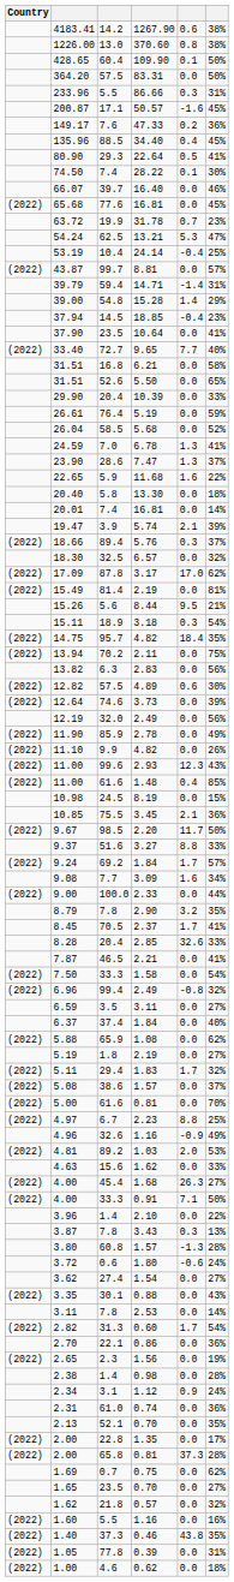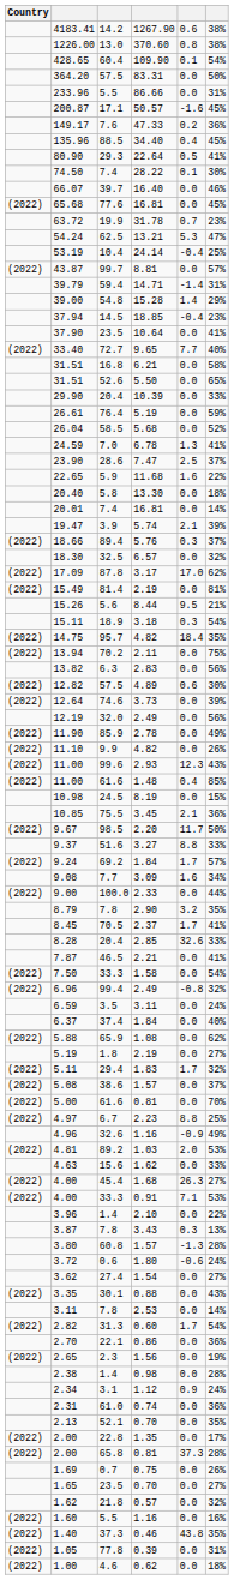 <table class="sortable wikitable sticky-header static-row-numbers sort-under col1left" >
 <tr>
 <th>Country</th>
 <th></th>
 <th></th>
 <th></th>
 <th></th>
 <th></th>
 </tr>
 <tr class="static-row-numbers-norank">
 <td></td>
 <td>4183.41</td>
 <td>14.2</td>
 <td>1267.90</td>
 <td>0.6</td>
 <td>38%</td>
 </tr>
 <tr>
 <td></td>
 <td>1226.00</td>
 <td>13.0</td>
 <td>370.60</td>
 <td>0.8</td>
 <td>38%</td>
 </tr>
 <tr>
 <td></td>
 <td>428.65</td>
 <td>60.4</td>
 <td>109.90</td>
 <td>0.1</td>
-<td>50%</td>
+<td>54%</td>
 </tr>
 <tr>
 <td></td>
 <td>364.20</td>
 <td>57.5</td>
 <td>83.31</td>
 <td>0.0</td>
 <td>50%</td>
 </tr>
 <tr>
 <td></td>
 <td>233.96</td>
 <td>5.5</td>
 <td>86.66</td>
-<td>0.3</td>
+<td>0.0</td>
 <td>31%</td>
 </tr>
 <tr>
 <td></td>
 <td>200.87</td>
 <td>17.1</td>
 <td>50.57</td>
 <td>-1.6</td>
 <td>45%</td>
 </tr>
 <tr>
 <td></td>
 <td>149.17</td>
 <td>7.6</td>
 <td>47.33</td>
 <td>0.2</td>
 <td>36%</td>
 </tr>
 <tr>
 <td></td>
 <td>135.96</td>
 <td>88.5</td>
 <td>34.40</td>
 <td>0.4</td>
 <td>45%</td>
 </tr>
 <tr>
 <td></td>
 <td>80.90</td>
 <td>29.3</td>
 <td>22.64</td>
 <td>0.5</td>
 <td>41%</td>
 </tr>
 <tr>
 <td></td>
 <td>74.50</td>
 <td>7.4</td>
 <td>28.22</td>
 <td>0.1</td>
 <td>30%</td>
 </tr>
 <tr>
 <td></td>
 <td>66.07</td>
 <td>39.7</td>
 <td>16.40</td>
 <td>0.0</td>
 <td>46%</td>
 </tr>
 <tr>
 <td> (2022)</td>
 <td>65.68</td>
 <td>77.6</td>
 <td>16.81</td>
 <td>0.0</td>
 <td>45%</td>
 </tr>
 <tr>
 <td></td>
 <td>63.72</td>
 <td>19.9</td>
 <td>31.78</td>
 <td>0.7</td>
 <td>23%</td>
 </tr>
 <tr>
 <td></td>
 <td>54.24</td>
 <td>62.5</td>
 <td>13.21</td>
 <td>5.3</td>
 <td>47%</td>
 </tr>
 <tr>
 <td></td>
 <td>53.19</td>
 <td>10.4</td>
 <td>24.14</td>
 <td>-0.4</td>
 <td>25%</td>
 </tr>
 <tr>
 <td> (2022)</td>
 <td>43.87</td>
 <td>99.7</td>
 <td>8.81</td>
 <td>0.0</td>
 <td>57%</td>
 </tr>
 <tr>
 <td></td>
 <td>39.79</td>
 <td>59.4</td>
 <td>14.71</td>
 <td>-1.4</td>
 <td>31%</td>
 </tr>
 <tr>
 <td></td>
 <td>39.00</td>
 <td>54.8</td>
 <td>15.28</td>
 <td>1.4</td>
 <td>29%</td>
 </tr>
 <tr>
 <td></td>
 <td>37.94</td>
 <td>14.5</td>
 <td>18.85</td>
 <td>-0.4</td>
 <td>23%</td>
 </tr>
 <tr>
 <td></td>
 <td>37.90</td>
 <td>23.5</td>
 <td>10.64</td>
 <td>0.0</td>
 <td>41%</td>
 </tr>
 <tr>
 <td> (2022)</td>
 <td>33.40</td>
 <td>72.7</td>
 <td>9.65</td>
 <td>7.7</td>
 <td>40%</td>
 </tr>
 <tr>
 <td></td>
 <td>31.51</td>
 <td>16.8</td>
 <td>6.21</td>
 <td>0.0</td>
 <td>58%</td>
 </tr>
 <tr>
 <td></td>
 <td>31.51</td>
 <td>52.6</td>
 <td>5.50</td>
 <td>0.0</td>
 <td>65%</td>
 </tr>
 <tr>
 <td></td>
 <td>29.90</td>
 <td>20.4</td>
 <td>10.39</td>
 <td>0.0</td>
 <td>33%</td>
 </tr>
 <tr>
 <td></td>
 <td>26.61</td>
 <td>76.4</td>
 <td>5.19</td>
 <td>0.0</td>
 <td>59%</td>
 </tr>
 <tr>
 <td></td>
 <td>26.04</td>
 <td>58.5</td>
 <td>5.68</td>
 <td>0.0</td>
 <td>52%</td>
 </tr>
 <tr>
 <td></td>
 <td>24.59</td>
 <td>7.0</td>
 <td>6.78</td>
 <td>1.3</td>
 <td>41%</td>
 </tr>
 <tr>
 <td></td>
 <td>23.90</td>
 <td>28.6</td>
 <td>7.47</td>
-<td>1.3</td>
+<td>2.5</td>
 <td>37%</td>
 </tr>
 <tr>
 <td></td>
 <td>22.65</td>
 <td>5.9</td>
 <td>11.68</td>
 <td>1.6</td>
 <td>22%</td>
 </tr>
 <tr>
 <td></td>
 <td>20.40</td>
 <td>5.8</td>
 <td>13.30</td>
 <td>0.0</td>
 <td>18%</td>
 </tr>
 <tr>
 <td></td>
 <td>20.01</td>
 <td>7.4</td>
 <td>16.81</td>
 <td>0.0</td>
 <td>14%</td>
 </tr>
 <tr>
 <td></td>
 <td>19.47</td>
 <td>3.9</td>
 <td>5.74</td>
 <td>2.1</td>
 <td>39%</td>
 </tr>
 <tr>
 <td> (2022)</td>
 <td>18.66</td>
 <td>89.4</td>
 <td>5.76</td>
 <td>0.3</td>
 <td>37%</td>
 </tr>
 <tr>
 <td></td>
 <td>18.30</td>
 <td>32.5</td>
 <td>6.57</td>
 <td>0.0</td>
 <td>32%</td>
 </tr>
 <tr>
 <td> (2022)</td>
 <td>17.09</td>
 <td>87.8</td>
 <td>3.17</td>
 <td>17.0</td>
 <td>62%</td>
 </tr>
 <tr>
 <td> (2022)</td>
 <td>15.49</td>
 <td>81.4</td>
 <td>2.19</td>
 <td>0.0</td>
 <td>81%</td>
 </tr>
 <tr>
 <td></td>
 <td>15.26</td>
 <td>5.6</td>
 <td>8.44</td>
 <td>9.5</td>
 <td>21%</td>
 </tr>
 <tr>
 <td></td>
 <td>15.11</td>
 <td>18.9</td>
 <td>3.18</td>
 <td>0.3</td>
 <td>54%</td>
 </tr>
 <tr>
 <td> (2022)</td>
 <td>14.75</td>
 <td>95.7</td>
 <td>4.82</td>
 <td>18.4</td>
 <td>35%</td>
 </tr>
 <tr>
 <td> (2022)</td>
 <td>13.94</td>
 <td>70.2</td>
 <td>2.11</td>
 <td>0.0</td>
 <td>75%</td>
 </tr>
 <tr>
 <td></td>
 <td>13.82</td>
 <td>6.3</td>
 <td>2.83</td>
 <td>0.0</td>
 <td>56%</td>
 </tr>
 <tr>
 <td> (2022)</td>
 <td>12.82</td>
 <td>57.5</td>
 <td>4.89</td>
 <td>0.6</td>
 <td>30%</td>
 </tr>
 <tr>
 <td> (2022)</td>
 <td>12.64</td>
 <td>74.6</td>
 <td>3.73</td>
 <td>0.0</td>
 <td>39%</td>
 </tr>
 <tr>
 <td></td>
 <td>12.19</td>
 <td>32.0</td>
 <td>2.49</td>
 <td>0.0</td>
 <td>56%</td>
 </tr>
 <tr>
 <td> (2022)</td>
 <td>11.90</td>
 <td>85.9</td>
 <td>2.78</td>
 <td>0.0</td>
 <td>49%</td>
 </tr>
 <tr>
 <td> (2022)</td>
 <td>11.10</td>
 <td>9.9</td>
 <td>4.82</td>
 <td>0.0</td>
 <td>26%</td>
 </tr>
 <tr>
 <td> (2022)</td>
 <td>11.00</td>
 <td>99.6</td>
 <td>2.93</td>
 <td>12.3</td>
 <td>43%</td>
 </tr>
 <tr>
 <td> (2022)</td>
 <td>11.00</td>
 <td>61.6</td>
 <td>1.48</td>
 <td>0.4</td>
 <td>85%</td>
 </tr>
 <tr>
 <td></td>
 <td>10.98</td>
 <td>24.5</td>
 <td>8.19</td>
 <td>0.0</td>
 <td>15%</td>
 </tr>
 <tr>
 <td></td>
 <td>10.85</td>
 <td>75.5</td>
 <td>3.45</td>
 <td>2.1</td>
 <td>36%</td>
 </tr>
 <tr>
 <td> (2022)</td>
 <td>9.67</td>
 <td>98.5</td>
 <td>2.20</td>
 <td>11.7</td>
 <td>50%</td>
 </tr>
 <tr>
 <td></td>
 <td>9.37</td>
 <td>51.6</td>
 <td>3.27</td>
 <td>8.8</td>
 <td>33%</td>
 </tr>
 <tr>
 <td> (2022)</td>
 <td>9.24</td>
 <td>69.2</td>
 <td>1.84</td>
 <td>1.7</td>
 <td>57%</td>
 </tr>
 <tr>
 <td></td>
 <td>9.08</td>
 <td>7.7</td>
 <td>3.09</td>
 <td>1.6</td>
 <td>34%</td>
 </tr>
 <tr>
 <td> (2022)</td>
 <td>9.00</td>
 <td>100.0</td>
 <td>2.33</td>
 <td>0.0</td>
 <td>44%</td>
 </tr>
 <tr>
 <td></td>
 <td>8.79</td>
 <td>7.8</td>
 <td>2.90</td>
 <td>3.2</td>
 <td>35%</td>
 </tr>
 <tr>
 <td></td>
 <td>8.45</td>
 <td>70.5</td>
 <td>2.37</td>
 <td>1.7</td>
 <td>41%</td>
 </tr>
 <tr>
 <td></td>
 <td>8.28</td>
 <td>20.4</td>
 <td>2.85</td>
 <td>32.6</td>
 <td>33%</td>
 </tr>
 <tr>
 <td></td>
 <td>7.87</td>
 <td>46.5</td>
 <td>2.21</td>
 <td>0.0</td>
 <td>41%</td>
 </tr>
 <tr>
 <td> (2022)</td>
 <td>7.50</td>
 <td>33.3</td>
 <td>1.58</td>
 <td>0.0</td>
 <td>54%</td>
 </tr>
 <tr>
 <td> (2022)</td>
 <td>6.96</td>
 <td>99.4</td>
 <td>2.49</td>
 <td>-0.8</td>
 <td>32%</td>
 </tr>
 <tr>
 <td></td>
 <td>6.59</td>
 <td>3.5</td>
 <td>3.11</td>
 <td>0.0</td>
-<td>27%</td>
+<td>24%</td>
 </tr>
 <tr>
 <td></td>
 <td>6.37</td>
 <td>37.4</td>
 <td>1.84</td>
 <td>0.0</td>
 <td>40%</td>
 </tr>
 <tr>
 <td> (2022)</td>
 <td>5.88</td>
 <td>65.9</td>
 <td>1.08</td>
 <td>0.0</td>
 <td>62%</td>
 </tr>
 <tr>
 <td></td>
 <td>5.19</td>
 <td>1.8</td>
 <td>2.19</td>
 <td>0.0</td>
 <td>27%</td>
 </tr>
 <tr>
 <td> (2022)</td>
 <td>5.11</td>
 <td>29.4</td>
 <td>1.83</td>
 <td>1.7</td>
 <td>32%</td>
 </tr>
 <tr>
 <td> (2022)</td>
 <td>5.08</td>
 <td>38.6</td>
 <td>1.57</td>
 <td>0.0</td>
 <td>37%</td>
 </tr>
 <tr>
 <td> (2022)</td>
 <td>5.00</td>
 <td>61.6</td>
 <td>0.81</td>
 <td>0.0</td>
 <td>70%</td>
 </tr>
 <tr>
 <td> (2022)</td>
 <td>4.97</td>
 <td>6.7</td>
 <td>2.23</td>
 <td>8.8</td>
 <td>25%</td>
 </tr>
 <tr>
 <td></td>
 <td>4.96</td>
 <td>32.6</td>
 <td>1.16</td>
 <td>-0.9</td>
 <td>49%</td>
 </tr>
 <tr>
 <td> (2022)</td>
 <td>4.81</td>
 <td>89.2</td>
 <td>1.03</td>
 <td>2.0</td>
 <td>53%</td>
 </tr>
 <tr>
 <td></td>
 <td>4.63</td>
 <td>15.6</td>
 <td>1.62</td>
 <td>0.0</td>
 <td>33%</td>
 </tr>
 <tr>
 <td> (2022)</td>
 <td>4.00</td>
 <td>45.4</td>
 <td>1.68</td>
 <td>26.3</td>
 <td>27%</td>
 </tr>
 <tr>
 <td> (2022)</td>
 <td>4.00</td>
 <td>33.3</td>
 <td>0.91</td>
 <td>7.1</td>
-<td>50%</td>
+<td>53%</td>
 </tr>
 <tr>
 <td></td>
 <td>3.96</td>
 <td>1.4</td>
 <td>2.10</td>
 <td>0.0</td>
 <td>22%</td>
 </tr>
 <tr>
 <td></td>
 <td>3.87</td>
 <td>7.8</td>
 <td>3.43</td>
 <td>0.3</td>
 <td>13%</td>
 </tr>
 <tr>
 <td></td>
 <td>3.80</td>
 <td>60.8</td>
 <td>1.57</td>
 <td>-1.3</td>
 <td>28%</td>
 </tr>
 <tr>
 <td></td>
 <td>3.72</td>
 <td>0.6</td>
 <td>1.80</td>
 <td>-0.6</td>
 <td>24%</td>
 </tr>
 <tr>
 <td></td>
 <td>3.62</td>
 <td>27.4</td>
 <td>1.54</td>
 <td>0.0</td>
 <td>27%</td>
 </tr>
 <tr>
 <td> (2022)</td>
 <td>3.35</td>
 <td>30.1</td>
 <td>0.88</td>
 <td>0.0</td>
 <td>43%</td>
 </tr>
 <tr>
 <td></td>
 <td>3.11</td>
 <td>7.8</td>
 <td>2.53</td>
 <td>0.0</td>
 <td>14%</td>
 </tr>
 <tr>
 <td> (2022)</td>
 <td>2.82</td>
 <td>31.3</td>
 <td>0.60</td>
 <td>1.7</td>
 <td>54%</td>
 </tr>
 <tr>
 <td></td>
 <td>2.70</td>
 <td>22.1</td>
 <td>0.86</td>
 <td>0.0</td>
 <td>36%</td>
 </tr>
 <tr>
 <td> (2022)</td>
 <td>2.65</td>
 <td>2.3</td>
 <td>1.56</td>
 <td>0.0</td>
 <td>19%</td>
 </tr>
 <tr>
 <td></td>
 <td>2.38</td>
 <td>1.4</td>
 <td>0.98</td>
 <td>0.0</td>
 <td>28%</td>
 </tr>
 <tr>
 <td></td>
 <td>2.34</td>
 <td>3.1</td>
 <td>1.12</td>
 <td>0.9</td>
 <td>24%</td>
 </tr>
 <tr>
 <td></td>
 <td>2.31</td>
 <td>61.0</td>
 <td>0.74</td>
 <td>0.0</td>
 <td>36%</td>
 </tr>
 <tr>
 <td></td>
 <td>2.13</td>
 <td>52.1</td>
 <td>0.70</td>
 <td>0.0</td>
 <td>35%</td>
 </tr>
 <tr>
 <td> (2022)</td>
 <td>2.00</td>
 <td>22.8</td>
 <td>1.35</td>
 <td>0.0</td>
 <td>17%</td>
 </tr>
 <tr>
 <td> (2022)</td>
 <td>2.00</td>
 <td>65.8</td>
 <td>0.81</td>
 <td>37.3</td>
 <td>28%</td>
 </tr>
 <tr>
 <td></td>
 <td>1.69</td>
 <td>0.7</td>
 <td>0.75</td>
 <td>0.0</td>
-<td>62%</td>
+<td>26%</td>
 </tr>
 <tr>
 <td></td>
 <td>1.65</td>
 <td>23.5</td>
 <td>0.70</td>
 <td>0.0</td>
 <td>27%</td>
 </tr>
 <tr>
 <td></td>
 <td>1.62</td>
 <td>21.8</td>
 <td>0.57</td>
 <td>0.0</td>
 <td>32%</td>
 </tr>
 <tr>
 <td> (2022)</td>
 <td>1.60</td>
 <td>5.5</td>
 <td>1.16</td>
 <td>0.0</td>
 <td>16%</td>
 </tr>
 <tr>
 <td> (2022)</td>
 <td>1.40</td>
 <td>37.3</td>
 <td>0.46</td>
 <td>43.8</td>
 <td>35%</td>
 </tr>
 <tr>
 <td> (2022)</td>
 <td>1.05</td>
 <td>77.8</td>
 <td>0.39</td>
 <td>0.0</td>
 <td>31%</td>
 </tr>
 <tr>
 <td> (2022)</td>
 <td>1.00</td>
 <td>4.6</td>
 <td>0.62</td>
 <td>0.0</td>
 <td>18%</td>
 </tr>
 </table>
